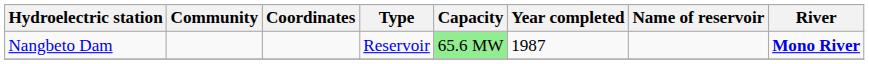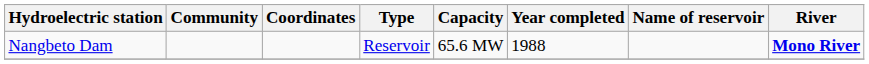 <table class="wikitable">
 <tr>
 <th>Hydroelectric station</th>
 <th>Community</th>
 <th>Coordinates</th>
 <th>Type</th>
 <th>Capacity</th>
 <th>Year completed</th>
 <th>Name of reservoir</th>
 <th>River</th>
 </tr>
 <tr>
 <td><a href='#'>Nangbeto Dam</a></td>
 <td></td>
 <td></td>
 <td><a href='#'>Reservoir</a></td>
-<td style="background: lightgreen;">65.6 MW</td>
-<td>1987</td>
+<td>65.6 MW</td>
+<td>1988</td>
 <td></td>
 <td><strong><a href='#'>Mono River</a></strong></td>
 </tr>
 <tr>
 </tr>
 </table>
